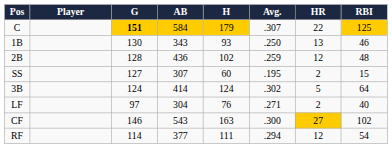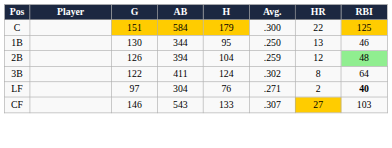 <table class="wikitable sortable" style="text-align:center;">
 <tr>
 <th style="background:#1c2841;color:white;" width="5%">Pos</th>
 <th style="background:#1c2841;color:white;" width="16%">Player</th>
 <th style="background:#1c2841;color:white;" width="9%">G</th>
 <th style="background:#1c2841;color:white;" width="9%">AB</th>
 <th style="background:#1c2841;color:white;" width="9%">H</th>
 <th style="background:#1c2841;color:white;" width="9%">Avg.</th>
 <th style="background:#1c2841;color:white;" width="9%">HR</th>
 <th style="background:#1c2841;color:white;" width="9%">RBI</th>
 </tr>
 <tr align="center">
 <td>C</td>
 <td></td>
-<td bgcolor=#ffcc00><strong>151</strong></td>
+<td bgcolor=#ffcc00>151</td>
 <td bgcolor=#ffcc00>584</td>
 <td bgcolor=#ffcc00>179</td>
-<td>.307</td>
+<td>.300</td>
 <td>22</td>
 <td bgcolor=ffcc00>125</td>
 </tr>
 <tr align="center">
 <td>1B</td>
 <td></td>
 <td>130</td>
-<td>343</td>
-<td>93</td>
+<td>344</td>
+<td>95</td>
 <td>.250</td>
 <td>13</td>
 <td>46</td>
 </tr>
 <tr align="center">
 <td>2B</td>
 <td></td>
-<td>128</td>
-<td>436</td>
-<td>102</td>
+<td>126</td>
+<td>394</td>
+<td>104</td>
 <td>.259</td>
 <td>12</td>
-<td>48</td>
-</tr>
-<tr align="center">
-<td>SS</td>
-<td></td>
-<td>127</td>
-<td>307</td>
-<td>60</td>
-<td>.195</td>
-<td>2</td>
-<td>15</td>
+<td style="background: lightgreen;">48</td>
 </tr>
 <tr align="center">
 <td>3B</td>
 <td></td>
-<td>124</td>
-<td>414</td>
+<td>122</td>
+<td>411</td>
 <td>124</td>
 <td>.302</td>
-<td>5</td>
+<td>8</td>
 <td>64</td>
 </tr>
 <tr align="center">
 <td>LF</td>
 <td></td>
 <td>97</td>
 <td>304</td>
 <td>76</td>
 <td>.271</td>
 <td>2</td>
-<td>40</td>
+<td><strong>40</strong></td>
 </tr>
 <tr align="center">
 <td>CF</td>
 <td></td>
 <td>146</td>
 <td>543</td>
-<td>163</td>
-<td>.300</td>
+<td>133</td>
+<td>.307</td>
 <td bgcolor=#ffcc00>27</td>
-<td>102</td>
-</tr>
-<tr align="center">
-<td>RF</td>
-<td></td>
-<td>114</td>
-<td>377</td>
-<td>111</td>
-<td>.294</td>
-<td>12</td>
-<td>54</td>
+<td>103</td>
 </tr>
 </table>
